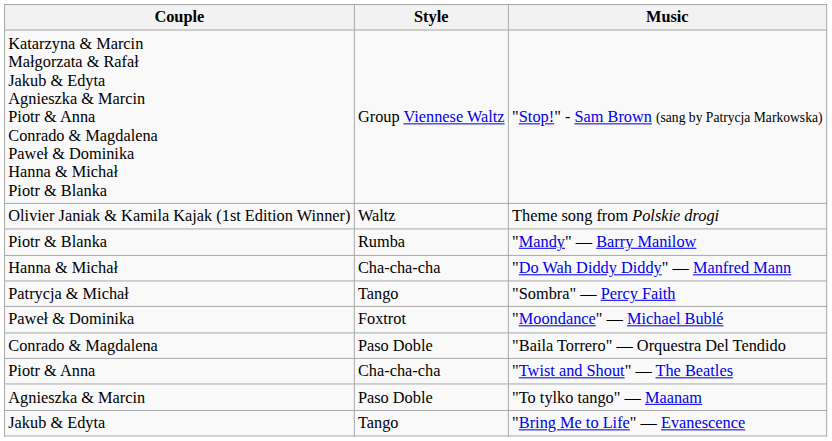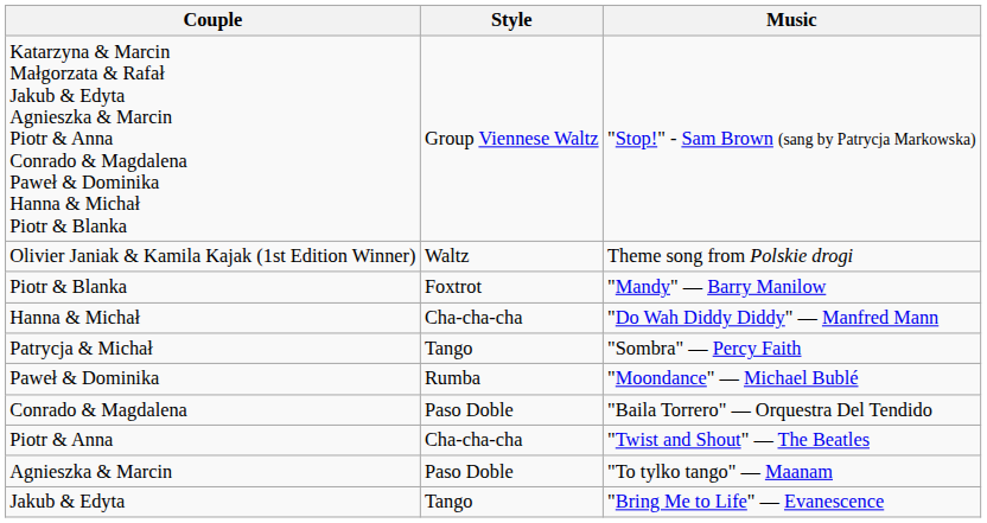 <table class="wikitable sortable" border="1">
 <tr>
 <th>Couple</th>
 <th>Style</th>
 <th>Music</th>
 </tr>
 <tr>
 <td>Katarzyna & Marcin <br> Małgorzata & Rafał <br> Jakub & Edyta <br> Agnieszka & Marcin <br> Piotr & Anna <br> Conrado & Magdalena <br> Paweł & Dominika <br> Hanna & Michał <br> Piotr & Blanka</td>
 <td>Group <a href='#'>Viennese Waltz</a></td>
 <td>"<a href='#'>Stop!</a>" - <a href='#'>Sam Brown</a> <small>(sang by Patrycja Markowska)</small></td>
 </tr>
 <tr>
 <td>Olivier Janiak & Kamila Kajak (1st Edition Winner)</td>
 <td>Waltz</td>
 <td>Theme song from <em>Polskie drogi</em></td>
 </tr>
 <tr>
 <td>Piotr & Blanka</td>
-<td>Rumba</td>
+<td>Foxtrot</td>
 <td>"<a href='#'>Mandy</a>" — <a href='#'>Barry Manilow</a></td>
 </tr>
 <tr>
 <td>Hanna & Michał</td>
 <td>Cha-cha-cha</td>
 <td>"<a href='#'>Do Wah Diddy Diddy</a>" — <a href='#'>Manfred Mann</a></td>
 </tr>
 <tr>
 <td>Patrycja & Michał</td>
 <td>Tango</td>
 <td>"Sombra" — <a href='#'>Percy Faith</a></td>
 </tr>
 <tr>
 <td>Paweł & Dominika</td>
-<td>Foxtrot</td>
+<td>Rumba</td>
 <td>"<a href='#'>Moondance</a>" — <a href='#'>Michael Bublé</a></td>
 </tr>
 <tr>
 <td>Conrado & Magdalena</td>
 <td>Paso Doble</td>
 <td>"Baila Torrero" — Orquestra Del Tendido</td>
 </tr>
 <tr>
 <td>Piotr & Anna</td>
 <td>Cha-cha-cha</td>
 <td>"<a href='#'>Twist and Shout</a>" — <a href='#'>The Beatles</a></td>
 </tr>
 <tr>
 <td>Agnieszka & Marcin</td>
 <td>Paso Doble</td>
 <td>"To tylko tango" — <a href='#'>Maanam</a></td>
 </tr>
 <tr>
 <td>Jakub & Edyta</td>
 <td>Tango</td>
 <td>"<a href='#'>Bring Me to Life</a>" — <a href='#'>Evanescence</a></td>
 </tr>
 </table>
